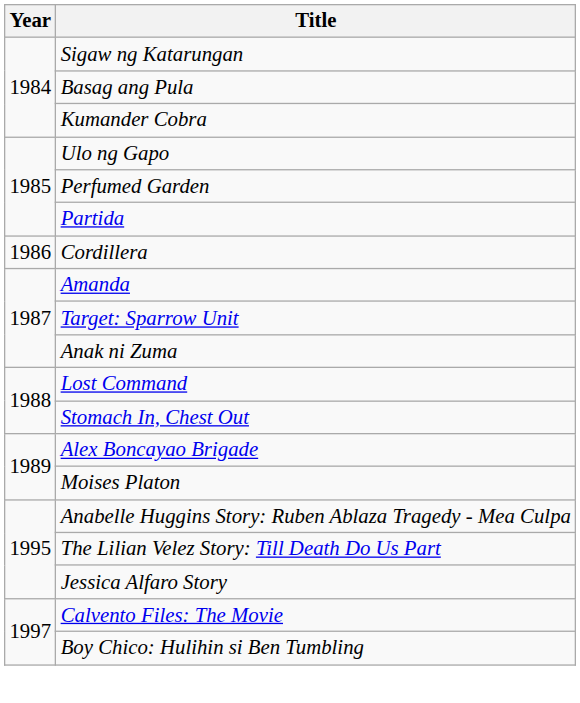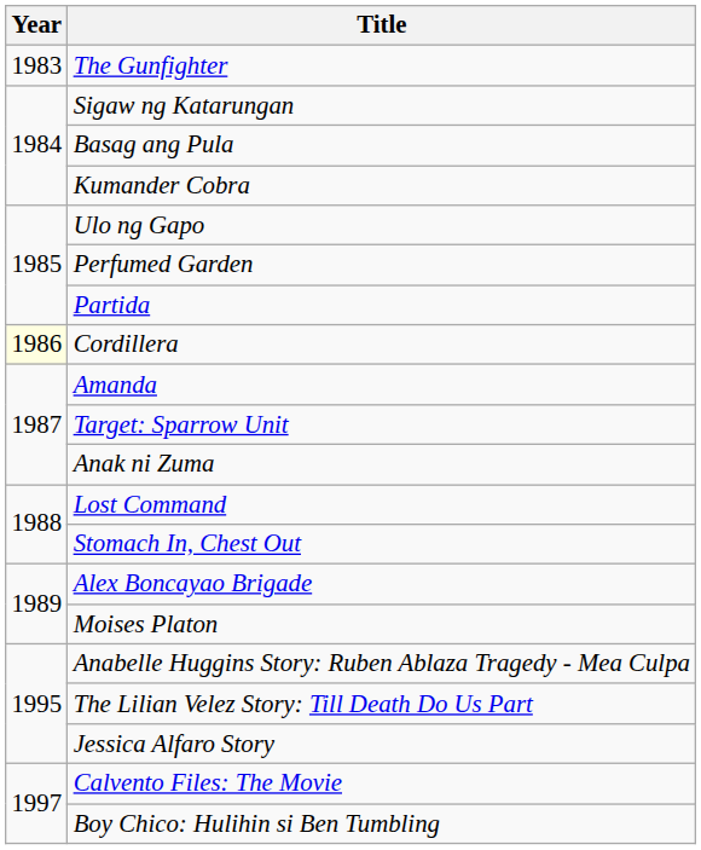 <table class="wikitable">
 <tr>
 <th>Year</th>
 <th>Title</th>
+</tr>
+<tr>
+<td>1983</td>
+<td><em><a href='#'>The Gunfighter</a></em></td>
 </tr>
 <tr>
 <td rowspan="3">1984</td>
 <td><em>Sigaw ng Katarungan</em></td>
 </tr>
 <tr>
 <td><em>Basag ang Pula</em></td>
 </tr>
 <tr>
 <td><em>Kumander Cobra</em></td>
 </tr>
 <tr>
 <td rowspan="3">1985</td>
 <td><em>Ulo ng Gapo</em></td>
 </tr>
 <tr>
 <td><em>Perfumed Garden</em></td>
 </tr>
 <tr>
 <td><em><a href='#'>Partida</a></em></td>
 </tr>
 <tr>
-<td>1986</td>
+<td style="background: lightyellow;">1986</td>
 <td><em>Cordillera</em></td>
 </tr>
 <tr>
 <td rowspan="3">1987</td>
 <td><em><a href='#'>Amanda</a></em></td>
 </tr>
 <tr>
 <td><em><a href='#'>Target: Sparrow Unit</a></em></td>
 </tr>
 <tr>
 <td><em>Anak ni Zuma</em></td>
 </tr>
 <tr>
 <td rowspan="2">1988</td>
 <td><em><a href='#'>Lost Command</a></em></td>
 </tr>
 <tr>
 <td><em><a href='#'>Stomach In, Chest Out</a></em></td>
 </tr>
 <tr>
 <td rowspan="2">1989</td>
 <td><em><a href='#'>Alex Boncayao Brigade</a></em></td>
 </tr>
 <tr>
 <td><em>Moises Platon</em></td>
 </tr>
 <tr>
 <td rowspan="3">1995</td>
 <td><em>Anabelle Huggins Story: Ruben Ablaza Tragedy - Mea Culpa</em></td>
 </tr>
 <tr>
 <td><em>The Lilian Velez Story: <a href='#'>Till Death Do Us Part</a></em></td>
 </tr>
 <tr>
 <td><em>Jessica Alfaro Story</em></td>
 </tr>
 <tr>
 <td rowspan="2">1997</td>
 <td><em><a href='#'>Calvento Files: The Movie</a></em></td>
 </tr>
 <tr>
 <td><em>Boy Chico: Hulihin si Ben Tumbling</em></td>
 </tr>
 </table>
